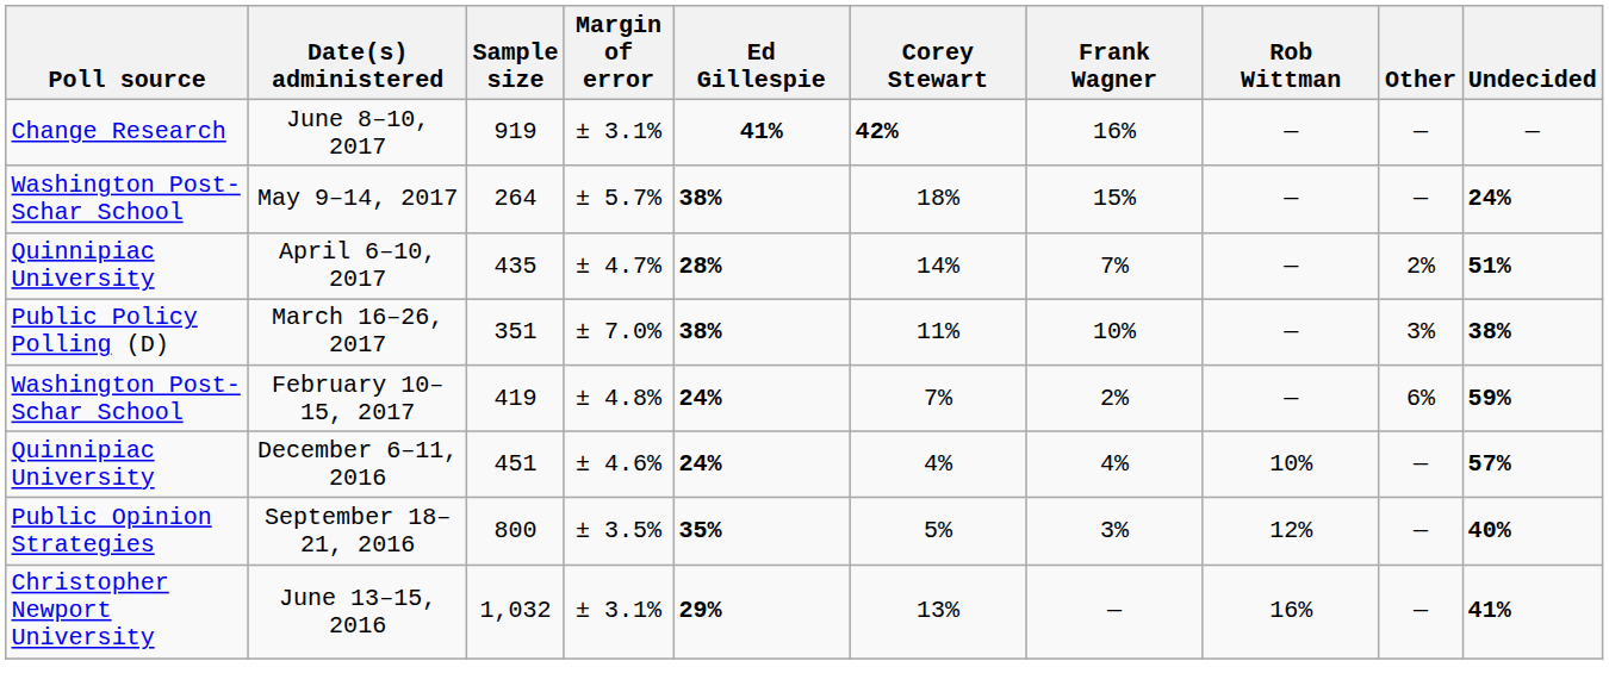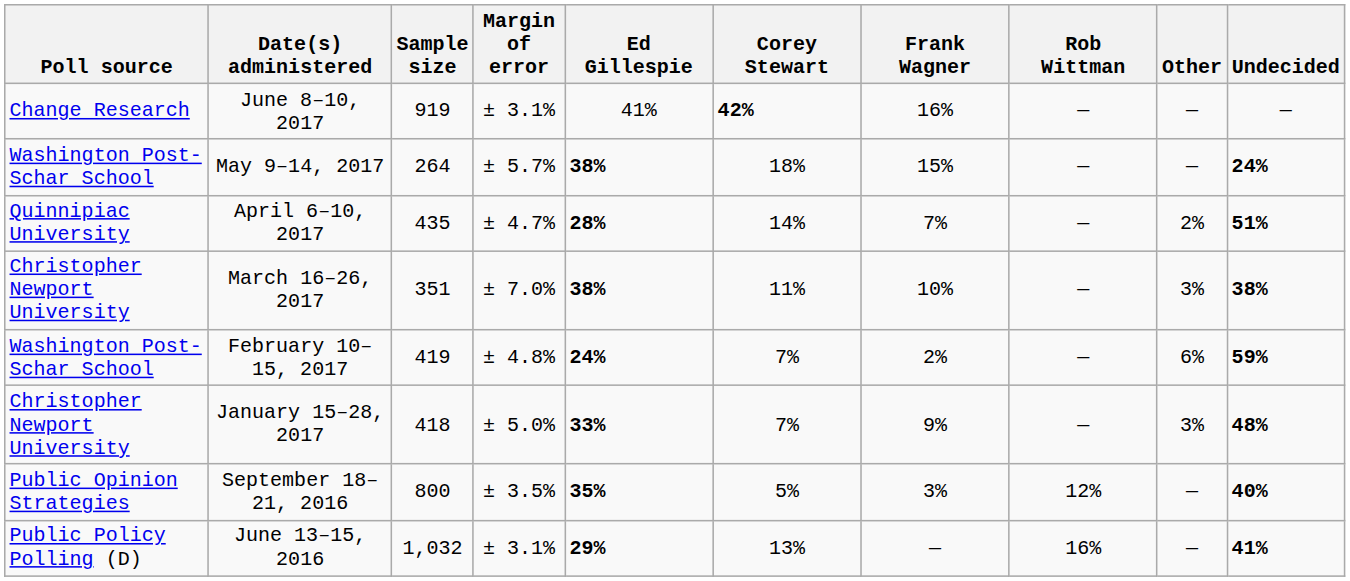 <table class="wikitable">
 <tr valign= bottom>
 <th>Poll source</th>
 <th>Date(s)<br>administered</th>
 <th>Sample<br>size</th>
 <th>Margin of<br>error</th>
 <th style="width:90px;">Ed<br>Gillespie</th>
 <th style="width:90px;">Corey<br>Stewart</th>
 <th style="width:90px;">Frank<br>Wagner</th>
 <th style="width:90px;">Rob<br>Wittman</th>
 <th>Other</th>
 <th>Undecided</th>
 </tr>
 <tr>
 <td><a href='#'>Change Research</a></td>
 <td align=center>June 8–10, 2017</td>
 <td align=center>919</td>
 <td align=center>± 3.1%</td>
-<td align=center><strong>41%</strong></td>
+<td align=center>41%</td>
 <td><strong>42%</strong></td>
 <td align=center>16%</td>
 <td align=center>—</td>
 <td align=center>—</td>
 <td align=center>—</td>
 </tr>
 <tr>
 <td><a href='#'>Washington Post-Schar School</a></td>
 <td align=center>May 9–14, 2017</td>
 <td align=center>264</td>
 <td align=center>± 5.7%</td>
 <td><strong>38%</strong></td>
 <td align=center>18%</td>
 <td align=center>15%</td>
 <td align=center>—</td>
 <td align=center>—</td>
 <td><strong>24%</strong></td>
 </tr>
 <tr>
 <td><a href='#'>Quinnipiac University</a></td>
 <td align=center>April 6–10, 2017</td>
 <td align=center>435</td>
 <td align=center>± 4.7%</td>
 <td><strong>28%</strong></td>
 <td align=center>14%</td>
 <td align=center>7%</td>
 <td align=center>—</td>
 <td align=center>2%</td>
 <td><strong>51%</strong></td>
 </tr>
 <tr>
-<td><a href='#'>Public Policy Polling</a> (D)</td>
+<td><a href='#'>Christopher Newport University</a></td>
 <td align=center>March 16–26, 2017</td>
 <td align=center>351</td>
 <td align=center>± 7.0%</td>
 <td><strong>38%</strong></td>
 <td align=center>11%</td>
 <td align=center>10%</td>
 <td align=center>—</td>
 <td align=center>3%</td>
 <td><strong>38%</strong></td>
 </tr>
 <tr>
 <td><a href='#'>Washington Post-Schar School</a></td>
 <td align=center>February 10–15, 2017</td>
 <td align=center>419</td>
 <td align=center>± 4.8%</td>
 <td><strong>24%</strong></td>
 <td align=center>7%</td>
 <td align=center>2%</td>
 <td align=center>—</td>
 <td align=center>6%</td>
 <td><strong>59%</strong></td>
 </tr>
 <tr>
-<td><a href='#'>Quinnipiac University</a></td>
-<td align=center>December 6–11, 2016</td>
-<td align=center>451</td>
-<td align=center>± 4.6%</td>
-<td><strong>24%</strong></td>
-<td align=center>4%</td>
-<td align=center>4%</td>
-<td align=center>10%</td>
+<td><a href='#'>Christopher Newport University</a></td>
+<td align=center>January 15–28, 2017</td>
+<td align=center>418</td>
+<td align=center>± 5.0%</td>
+<td><strong>33%</strong></td>
+<td align=center>7%</td>
+<td align=center>9%</td>
 <td align=center>—</td>
-<td><strong>57%</strong></td>
+<td align=center>3%</td>
+<td><strong>48%</strong></td>
 </tr>
 <tr>
 <td><a href='#'>Public Opinion Strategies</a></td>
 <td align=center>September 18–21, 2016</td>
 <td align=center>800</td>
 <td align=center>± 3.5%</td>
 <td><strong>35%</strong></td>
 <td align=center>5%</td>
 <td align=center>3%</td>
 <td align=center>12%</td>
 <td align=center>—</td>
 <td><strong>40%</strong></td>
 </tr>
 <tr>
-<td><a href='#'>Christopher Newport University</a></td>
+<td><a href='#'>Public Policy Polling</a> (D)</td>
 <td align=center>June 13–15, 2016</td>
 <td align=center>1,032</td>
 <td align=center>± 3.1%</td>
 <td><strong>29%</strong></td>
 <td align=center>13%</td>
 <td align=center>—</td>
 <td align=center>16%</td>
 <td align=center>—</td>
 <td><strong>41%</strong></td>
 </tr>
 </table>
